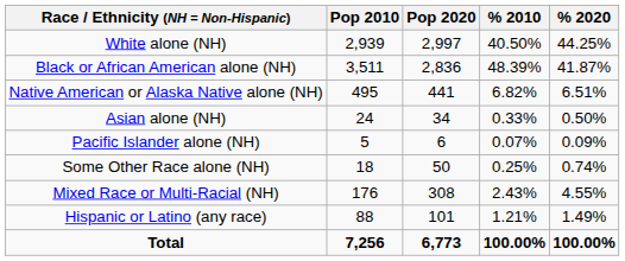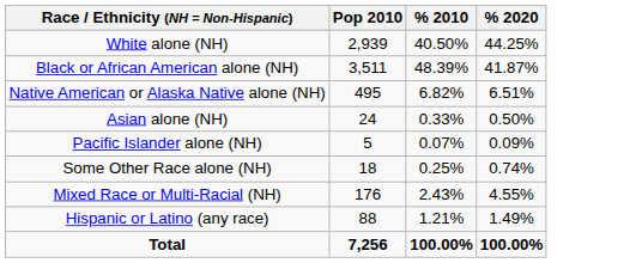 <table class="wikitable" style="text-align:center;">
 <tr>
 <th>Race / Ethnicity <small>(<em>NH = Non-Hispanic</em>)</small></th>
 <th>Pop 2010</th>
-<th>Pop 2020</th>
 <th>% 2010</th>
 <th>% 2020</th>
 </tr>
 <tr>
 <td><a href='#'>White</a> alone (NH)</td>
 <td>2,939</td>
-<td>2,997</td>
 <td>40.50%</td>
 <td>44.25%</td>
 </tr>
 <tr>
 <td><a href='#'>Black or African American</a> alone (NH)</td>
 <td>3,511</td>
-<td>2,836</td>
 <td>48.39%</td>
 <td>41.87%</td>
 </tr>
 <tr>
 <td><a href='#'>Native American</a> or <a href='#'>Alaska Native</a> alone (NH)</td>
 <td>495</td>
-<td>441</td>
 <td>6.82%</td>
 <td>6.51%</td>
 </tr>
 <tr>
 <td><a href='#'>Asian</a> alone (NH)</td>
 <td>24</td>
-<td>34</td>
 <td>0.33%</td>
 <td>0.50%</td>
 </tr>
 <tr>
 <td><a href='#'>Pacific Islander</a> alone (NH)</td>
 <td>5</td>
-<td>6</td>
 <td>0.07%</td>
 <td>0.09%</td>
 </tr>
 <tr>
 <td>Some Other Race alone (NH)</td>
 <td>18</td>
-<td>50</td>
 <td>0.25%</td>
 <td>0.74%</td>
 </tr>
 <tr>
 <td><a href='#'>Mixed Race or Multi-Racial</a> (NH)</td>
 <td>176</td>
-<td>308</td>
 <td>2.43%</td>
 <td>4.55%</td>
 </tr>
 <tr>
 <td><a href='#'>Hispanic or Latino</a> (any race)</td>
 <td>88</td>
-<td>101</td>
 <td>1.21%</td>
 <td>1.49%</td>
 </tr>
 <tr>
 <td><strong>Total</strong></td>
 <td><strong>7,256</strong></td>
-<td><strong>6,773</strong></td>
 <td><strong>100.00%</strong></td>
 <td><strong>100.00%</strong></td>
 </tr>
 </table>
